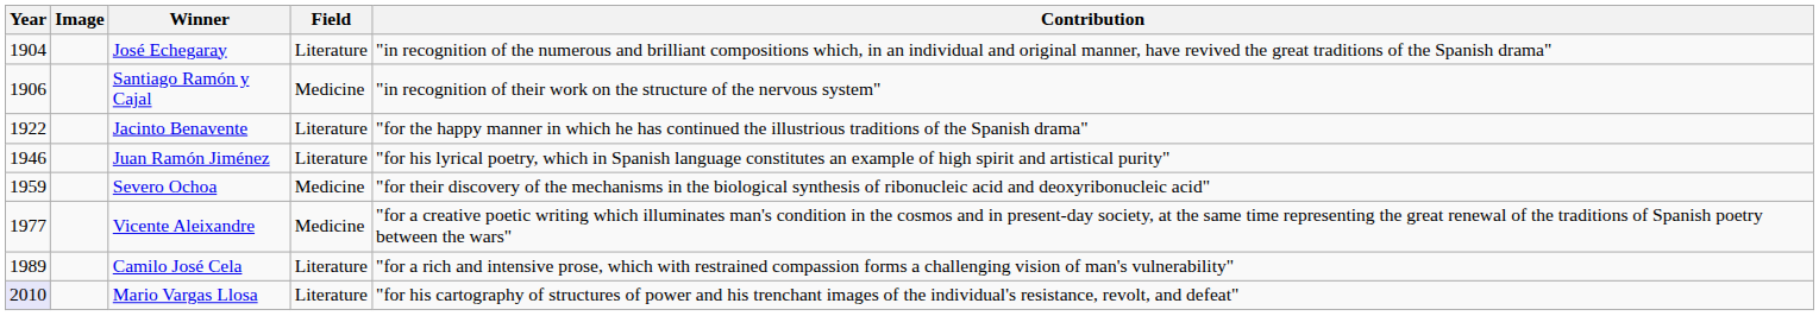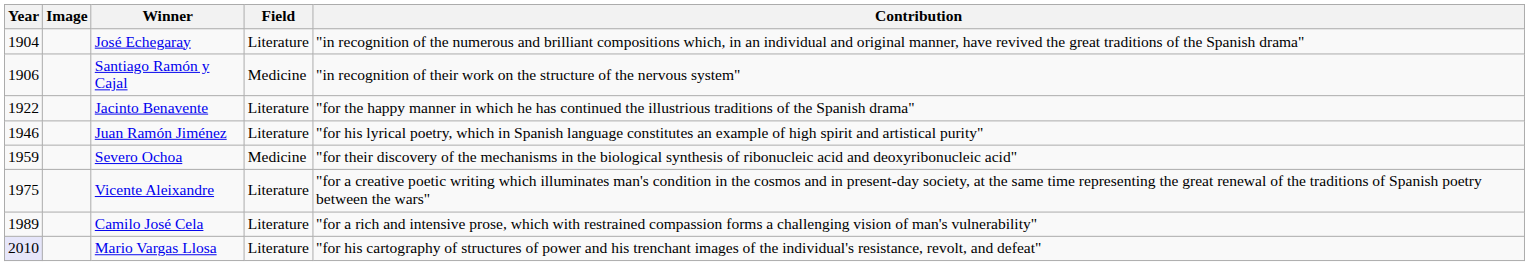 <table class="wikitable">
 <tr>
 <th>Year</th>
 <th>Image</th>
 <th>Winner</th>
 <th>Field</th>
 <th>Contribution</th>
 </tr>
 <tr>
 <td>1904</td>
 <td></td>
 <td><a href='#'>José Echegaray</a></td>
 <td>Literature</td>
 <td>"in recognition of the numerous and brilliant compositions which, in an individual and original manner, have revived the great traditions of the Spanish drama"</td>
 </tr>
 <tr>
 <td>1906</td>
 <td></td>
 <td><a href='#'>Santiago Ramón y Cajal</a></td>
 <td>Medicine</td>
 <td>"in recognition of their work on the structure of the nervous system"</td>
 </tr>
 <tr>
 <td>1922</td>
 <td></td>
 <td><a href='#'>Jacinto Benavente</a></td>
 <td>Literature</td>
 <td>"for the happy manner in which he has continued the illustrious traditions of the Spanish drama"</td>
 </tr>
 <tr>
 <td>1946</td>
 <td></td>
 <td><a href='#'>Juan Ramón Jiménez</a></td>
 <td>Literature</td>
 <td>"for his lyrical poetry, which in Spanish language constitutes an example of high spirit and artistical purity"</td>
 </tr>
 <tr>
 <td>1959</td>
 <td></td>
 <td><a href='#'>Severo Ochoa</a></td>
 <td>Medicine</td>
 <td>"for their discovery of the mechanisms in the biological synthesis of ribonucleic acid and deoxyribonucleic acid"</td>
 </tr>
 <tr>
-<td>1977</td>
+<td>1975</td>
 <td></td>
 <td><a href='#'>Vicente Aleixandre</a></td>
-<td>Medicine</td>
+<td>Literature</td>
 <td>"for a creative poetic writing which illuminates man's condition in the cosmos and in present-day society, at the same time representing the great renewal of the traditions of Spanish poetry between the wars"</td>
 </tr>
 <tr>
 <td>1989</td>
 <td></td>
 <td><a href='#'>Camilo José Cela</a></td>
 <td>Literature</td>
 <td>"for a rich and intensive prose, which with restrained compassion forms a challenging vision of man's vulnerability"</td>
 </tr>
 <tr>
 <td style="background: lavender;">2010</td>
 <td></td>
 <td><a href='#'>Mario Vargas Llosa</a></td>
 <td>Literature</td>
 <td>"for his cartography of structures of power and his trenchant images of the individual's resistance, revolt, and defeat"</td>
 </tr>
 </table>
